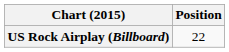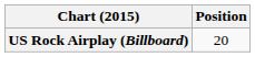 <table class="wikitable plainrowheaders">
 <tr>
 <th>Chart (2015)</th>
 <th>Position</th>
 </tr>
 <tr>
 <th scope="row">US Rock Airplay (<em>Billboard</em>)</th>
-<td style="text-align:center;">22</td>
+<td style="text-align:center;">20</td>
 </tr>
 </table>
